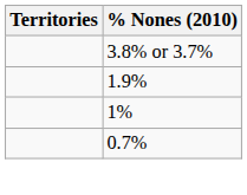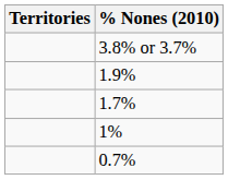 <table class="wikitable">
 <tr>
 <th>Territories</th>
 <th>% Nones (2010)</th>
 </tr>
 <tr>
 <td align=left></td>
 <td>3.8% or 3.7%</td>
 </tr>
 <tr>
 <td align=left></td>
 <td>1.9%</td>
 </tr>
 <tr>
 <td align=left></td>
+<td>1.7%</td>
+</tr>
+<tr>
+<td align=left></td>
 <td>1%</td>
 </tr>
 <tr>
 <td align=left></td>
 <td>0.7%</td>
 </tr>
 </table>
